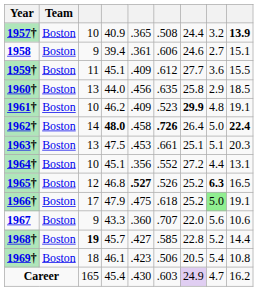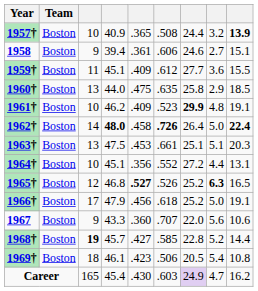 <table class="wikitable sortable plainrowheaders" style="text-align:right;">
 <tr>
 <th scope="col">Year</th>
 <th scope="col">Team</th>
 <th scope="col"></th>
 <th scope="col"></th>
 <th scope="col"></th>
 <th scope="col"></th>
 <th scope="col"></th>
 <th scope="col"></th>
 <th scope="col"></th>
 </tr>
 <tr>
 <th scope="row" style="text-align:left;background:#afe6ba;"><a href='#'>1957</a>†</th>
 <td style="text-align:left;"><a href='#'>Boston</a></td>
 <td>10</td>
 <td>40.9</td>
 <td>.365</td>
 <td>.508</td>
 <td>24.4</td>
 <td>3.2</td>
 <td><strong>13.9</strong></td>
 </tr>
 <tr>
 <th scope="row" style="text-align:left;background:transparent;"><a href='#'>1958</a></th>
 <td style="text-align:left;"><a href='#'>Boston</a></td>
 <td>9</td>
 <td>39.4</td>
 <td>.361</td>
 <td>.606</td>
 <td>24.6</td>
 <td>2.7</td>
 <td>15.1</td>
 </tr>
 <tr>
 <th scope="row" style="text-align:left;background:#afe6ba;"><a href='#'>1959</a>†</th>
 <td style="text-align:left;"><a href='#'>Boston</a></td>
 <td>11</td>
 <td>45.1</td>
 <td>.409</td>
 <td>.612</td>
 <td>27.7</td>
 <td>3.6</td>
 <td>15.5</td>
 </tr>
 <tr>
 <th scope="row" style="text-align:left;background:#afe6ba;"><a href='#'>1960</a>†</th>
 <td style="text-align:left;"><a href='#'>Boston</a></td>
 <td>13</td>
 <td>44.0</td>
-<td>.456</td>
+<td>.475</td>
 <td>.635</td>
 <td>25.8</td>
 <td>2.9</td>
 <td>18.5</td>
 </tr>
 <tr>
 <th scope="row" style="text-align:left;background:#afe6ba;"><a href='#'>1961</a>†</th>
 <td style="text-align:left;"><a href='#'>Boston</a></td>
 <td>10</td>
 <td>46.2</td>
 <td>.409</td>
 <td>.523</td>
 <td><strong>29.9</strong></td>
 <td>4.8</td>
 <td>19.1</td>
 </tr>
 <tr>
 <th scope="row" style="text-align:left;background:#afe6ba;"><a href='#'>1962</a>†</th>
 <td style="text-align:left;"><a href='#'>Boston</a></td>
 <td>14</td>
 <td><strong>48.0</strong></td>
 <td>.458</td>
 <td><strong>.726</strong></td>
 <td>26.4</td>
 <td>5.0</td>
 <td><strong>22.4</strong></td>
 </tr>
 <tr>
 <th scope="row" style="text-align:left;background:#afe6ba;"><a href='#'>1963</a>†</th>
 <td style="text-align:left;"><a href='#'>Boston</a></td>
 <td>13</td>
 <td>47.5</td>
 <td>.453</td>
 <td>.661</td>
 <td>25.1</td>
 <td>5.1</td>
 <td>20.3</td>
 </tr>
 <tr>
 <th scope="row" style="text-align:left;background:#afe6ba;"><a href='#'>1964</a>†</th>
 <td style="text-align:left;"><a href='#'>Boston</a></td>
 <td>10</td>
 <td>45.1</td>
 <td>.356</td>
 <td>.552</td>
 <td>27.2</td>
 <td>4.4</td>
 <td>13.1</td>
 </tr>
 <tr>
 <th scope="row" style="text-align:left;background:#afe6ba;"><a href='#'>1965</a>†</th>
 <td style="text-align:left;"><a href='#'>Boston</a></td>
 <td>12</td>
 <td>46.8</td>
 <td><strong>.527</strong></td>
 <td>.526</td>
 <td>25.2</td>
 <td><strong>6.3</strong></td>
 <td>16.5</td>
 </tr>
 <tr>
 <th scope="row" style="text-align:left;background:#afe6ba;"><a href='#'>1966</a>†</th>
 <td style="text-align:left;"><a href='#'>Boston</a></td>
 <td>17</td>
 <td>47.9</td>
-<td>.475</td>
+<td>.456</td>
 <td>.618</td>
 <td>25.2</td>
-<td style="background: lightgreen;">5.0</td>
+<td>5.0</td>
 <td>19.1</td>
 </tr>
 <tr>
 <th scope="row" style="text-align:left;background:transparent;"><a href='#'>1967</a></th>
 <td style="text-align:left;"><a href='#'>Boston</a></td>
 <td>9</td>
 <td>43.3</td>
 <td>.360</td>
 <td>.707</td>
 <td>22.0</td>
 <td>5.6</td>
 <td>10.6</td>
 </tr>
 <tr>
 <th scope="row" style="text-align:left;background:#afe6ba;"><a href='#'>1968</a>†</th>
 <td style="text-align:left;"><a href='#'>Boston</a></td>
 <td><strong>19</strong></td>
 <td>45.7</td>
 <td>.427</td>
 <td>.585</td>
 <td>22.8</td>
 <td>5.2</td>
 <td>14.4</td>
 </tr>
 <tr>
 <th scope="row" style="text-align:left;background:#afe6ba;"><a href='#'>1969</a>†</th>
 <td style="text-align:left;"><a href='#'>Boston</a></td>
 <td>18</td>
 <td>46.1</td>
 <td>.423</td>
 <td>.506</td>
 <td>20.5</td>
 <td>5.4</td>
 <td>10.8</td>
 </tr>
 <tr class="sortbottom">
 <th scope="row" style="text-align:center;background:transparent;" colspan="2">Career</th>
 <td>165</td>
 <td>45.4</td>
 <td>.430</td>
 <td>.603</td>
 <td bgcolor="EOCEF2">24.9</td>
 <td>4.7</td>
 <td>16.2</td>
 </tr>
 </table>
